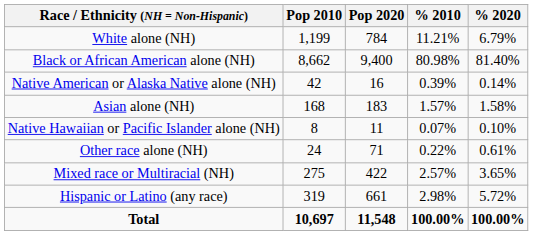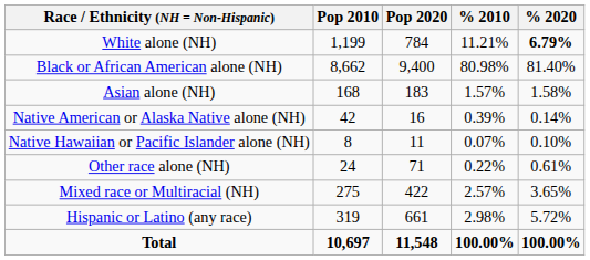 <table class="wikitable" style="text-align:center;">
 <tr>
 <th>Race / Ethnicity <small>(<em>NH = Non-Hispanic</em>)</small></th>
 <th>Pop 2010</th>
 <th>Pop 2020</th>
 <th>% 2010</th>
 <th>% 2020</th>
 </tr>
 <tr>
 <td><a href='#'>White</a> alone (NH)</td>
 <td>1,199</td>
 <td>784</td>
 <td>11.21%</td>
-<td>6.79%</td>
+<td><strong>6.79%</strong></td>
 </tr>
 <tr>
 <td><a href='#'>Black or African American</a> alone (NH)</td>
 <td>8,662</td>
 <td>9,400</td>
 <td>80.98%</td>
 <td>81.40%</td>
 </tr>
 <tr>
+<td><a href='#'>Asian</a> alone (NH)</td>
+<td>168</td>
+<td>183</td>
+<td>1.57%</td>
+<td>1.58%</td>
+</tr>
+<tr>
 <td><a href='#'>Native American</a> or <a href='#'>Alaska Native</a> alone (NH)</td>
 <td>42</td>
 <td>16</td>
 <td>0.39%</td>
 <td>0.14%</td>
-</tr>
-<tr>
-<td><a href='#'>Asian</a> alone (NH)</td>
-<td>168</td>
-<td>183</td>
-<td>1.57%</td>
-<td>1.58%</td>
 </tr>
 <tr>
 <td><a href='#'>Native Hawaiian</a> or <a href='#'>Pacific Islander</a> alone (NH)</td>
 <td>8</td>
 <td>11</td>
 <td>0.07%</td>
 <td>0.10%</td>
 </tr>
 <tr>
 <td><a href='#'>Other race</a> alone (NH)</td>
 <td>24</td>
 <td>71</td>
 <td>0.22%</td>
 <td>0.61%</td>
 </tr>
 <tr>
 <td><a href='#'>Mixed race or Multiracial</a> (NH)</td>
 <td>275</td>
 <td>422</td>
 <td>2.57%</td>
 <td>3.65%</td>
 </tr>
 <tr>
 <td><a href='#'>Hispanic or Latino</a> (any race)</td>
 <td>319</td>
 <td>661</td>
 <td>2.98%</td>
 <td>5.72%</td>
 </tr>
 <tr>
 <td><strong>Total</strong></td>
 <td><strong>10,697</strong></td>
 <td><strong>11,548</strong></td>
 <td><strong>100.00%</strong></td>
 <td><strong>100.00%</strong></td>
 </tr>
 </table>
